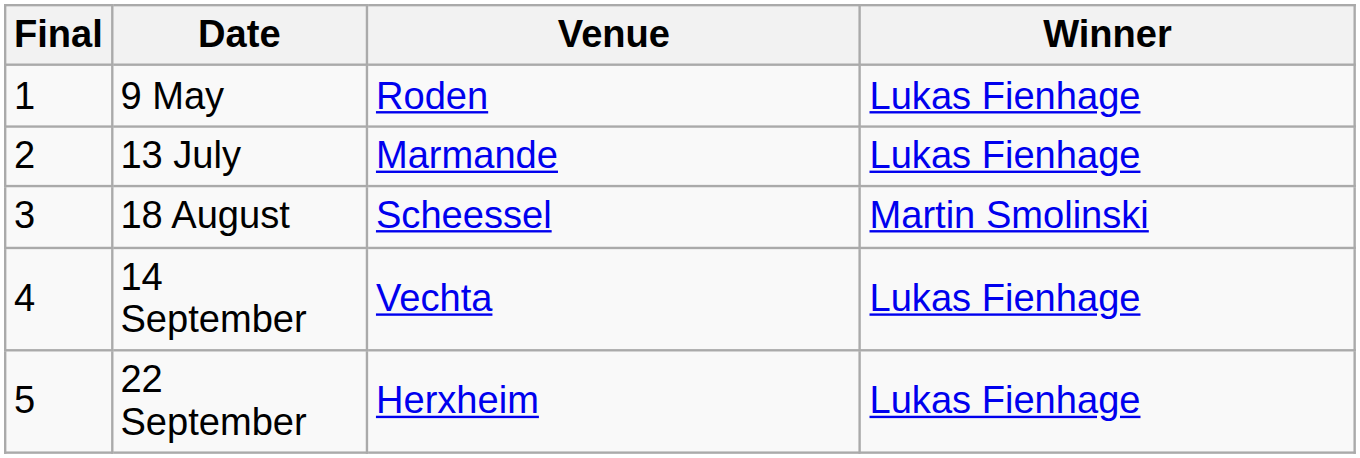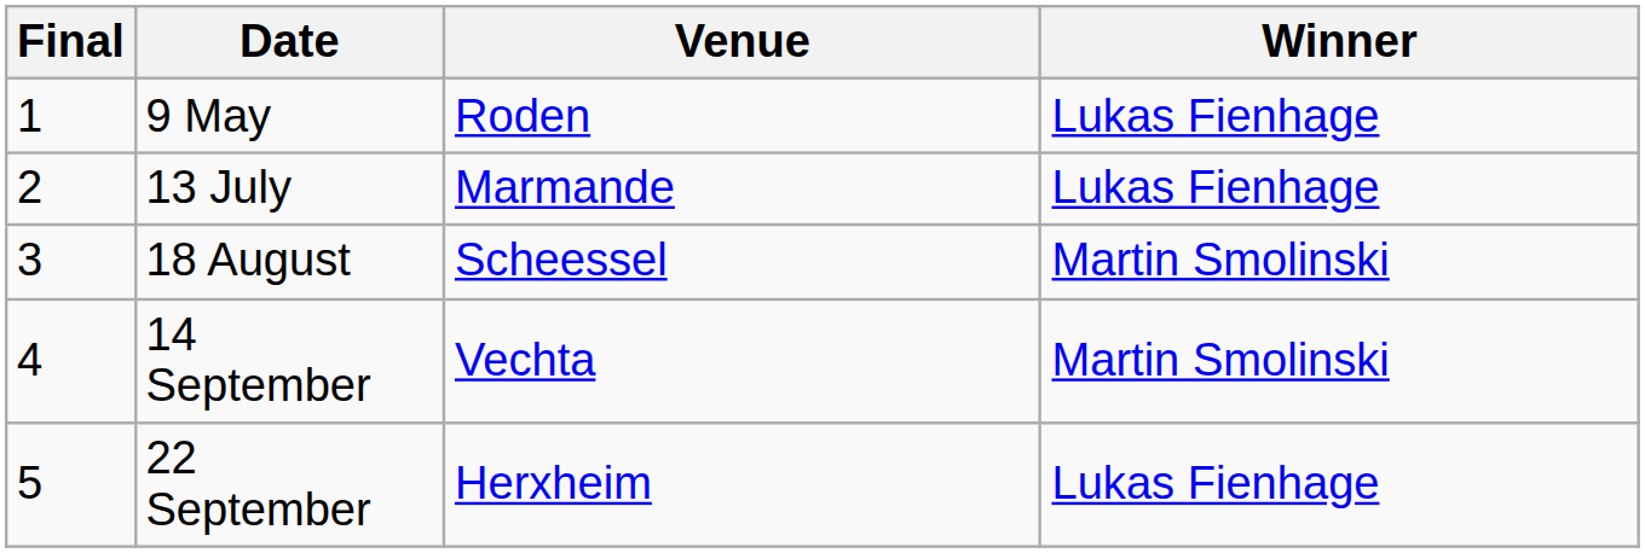 <table class="wikitable" style="font-size: 100%">
 <tr>
 <th width=30>Final</th>
 <th width=100>Date</th>
 <th width=200>Venue</th>
 <th width=200>Winner</th>
 </tr>
 <tr>
 <td>1</td>
 <td>9 May</td>
 <td> <a href='#'>Roden</a></td>
 <td> <a href='#'>Lukas Fienhage</a></td>
 </tr>
 <tr>
 <td>2</td>
 <td>13 July</td>
 <td> <a href='#'>Marmande</a></td>
 <td> <a href='#'>Lukas Fienhage</a></td>
 </tr>
 <tr>
 <td>3</td>
 <td>18 August</td>
 <td> <a href='#'>Scheessel</a></td>
 <td> <a href='#'>Martin Smolinski</a></td>
 </tr>
 <tr>
 <td>4</td>
 <td>14 September</td>
 <td> <a href='#'>Vechta</a></td>
-<td> <a href='#'>Lukas Fienhage</a></td>
+<td> <a href='#'>Martin Smolinski</a></td>
 </tr>
 <tr>
 <td>5</td>
 <td>22 September</td>
 <td> <a href='#'>Herxheim</a></td>
 <td> <a href='#'>Lukas Fienhage</a></td>
 </tr>
 </table>
